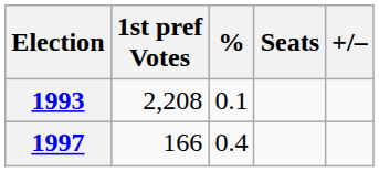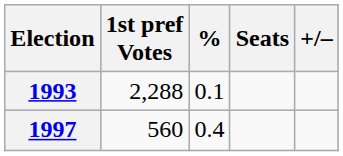 <table class="wikitable" style="font-size:97%; text-align:right;">
 <tr>
 <th>Election</th>
 <th>1st pref<br>Votes</th>
 <th>%</th>
 <th>Seats</th>
 <th>+/–</th>
 </tr>
 <tr>
 <th><a href='#'>1993</a></th>
-<td>2,208</td>
+<td>2,288</td>
 <td>0.1</td>
 <td></td>
 <td></td>
 </tr>
 <tr>
 <th><a href='#'>1997</a></th>
-<td>166 </td>
+<td>560 </td>
 <td>0.4 </td>
 <td></td>
 <td></td>
 </tr>
 </table>
